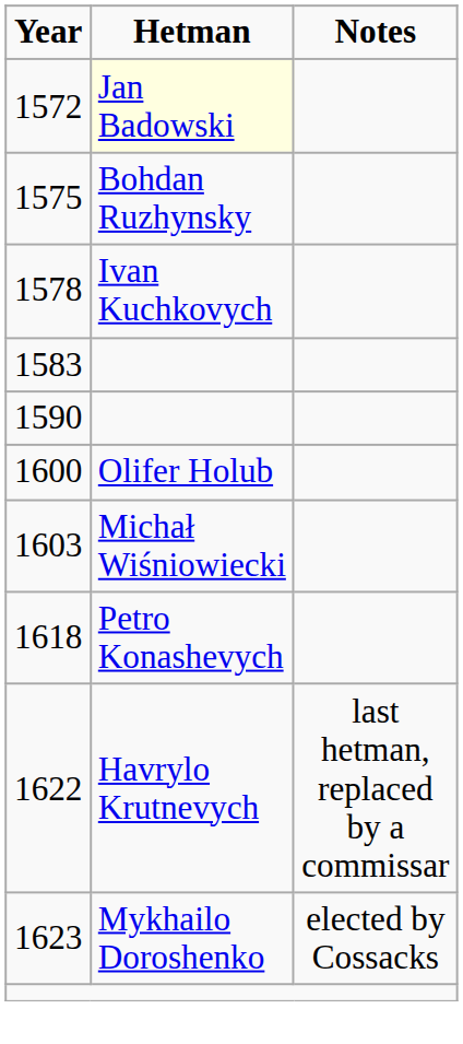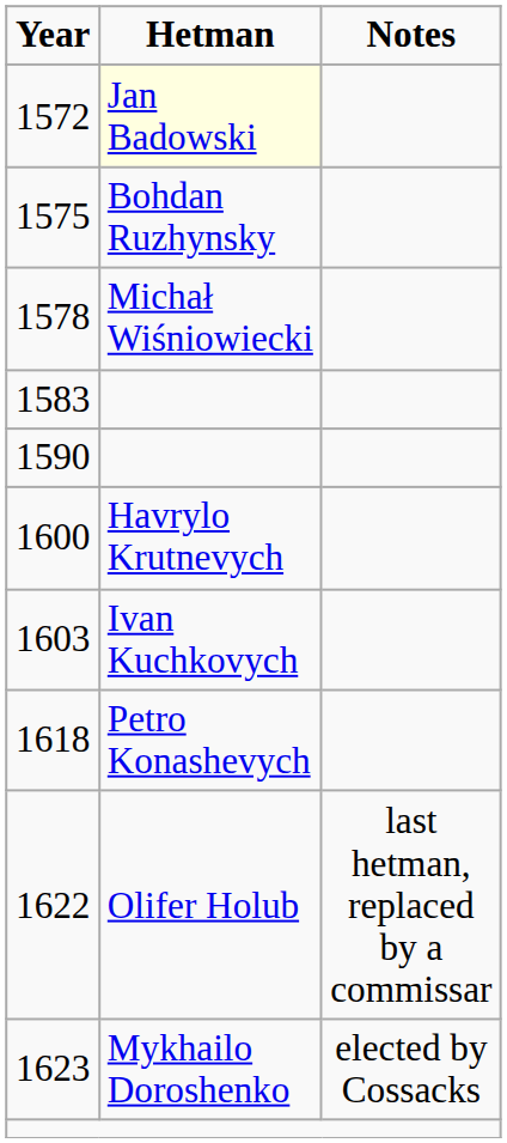 <table class="wikitable" style="text-align:center;margin-left:1em;float:right;width:30%;">
 <tr>
 <td align="center"><strong>Year</strong></td>
 <td align="center"><strong>Hetman</strong></td>
 <td align="center"><strong>Notes</strong></td>
 </tr>
 <tr>
 <td>1572</td>
 <td style="background: lightyellow; text-align:left;"><a href='#'>Jan Badowski</a></td>
 <td align="center"></td>
 </tr>
 <tr>
 <td>1575</td>
 <td style="text-align:left;"><a href='#'>Bohdan Ruzhynsky</a></td>
 <td align="center"></td>
 </tr>
 <tr>
 <td>1578</td>
-<td style="text-align:left;"><a href='#'>Ivan Kuchkovych</a></td>
+<td style="text-align:left;"><a href='#'>Michał Wiśniowiecki</a></td>
 <td align="center"></td>
 </tr>
 <tr>
 <td>1583</td>
 <td style="text-align:left;"></td>
 <td align="center"></td>
 </tr>
 <tr>
 <td>1590</td>
 <td style="text-align:left;"></td>
 <td align="center"></td>
 </tr>
 <tr>
 <td>1600</td>
-<td style="text-align:left;"><a href='#'>Olifer Holub</a></td>
+<td style="text-align:left;"><a href='#'>Havrylo Krutnevych</a></td>
 <td align="center"></td>
 </tr>
 <tr>
 <td>1603</td>
-<td style="text-align:left;"><a href='#'>Michał Wiśniowiecki</a></td>
+<td style="text-align:left;"><a href='#'>Ivan Kuchkovych</a></td>
 <td align="center"></td>
 </tr>
 <tr>
 <td>1618</td>
 <td style="text-align:left;"><a href='#'>Petro Konashevych</a></td>
 <td align="center"></td>
 </tr>
 <tr>
 <td>1622</td>
-<td style="text-align:left;"><a href='#'>Havrylo Krutnevych</a></td>
+<td style="text-align:left;"><a href='#'>Olifer Holub</a></td>
 <td align="center">last hetman, replaced by a commissar</td>
 </tr>
 <tr>
 <td>1623</td>
 <td style="text-align:left;"><a href='#'>Mykhailo Doroshenko</a></td>
 <td align="center">elected by Cossacks</td>
 </tr>
 <tr>
 <td colspan="4"><small></small></td>
 </tr>
 </table>
